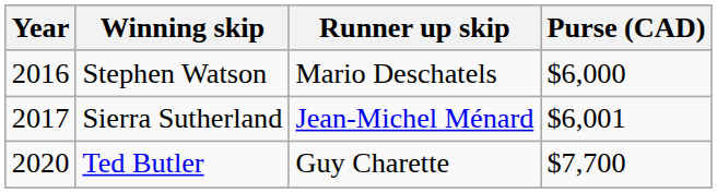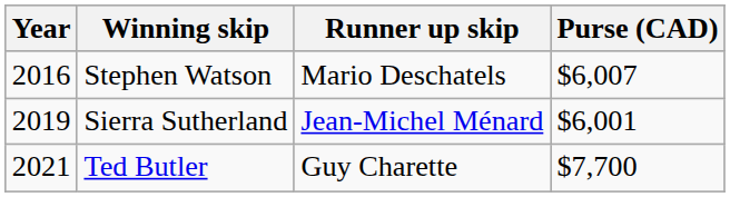 <table class="wikitable">
 <tr>
 <th>Year</th>
 <th>Winning skip</th>
 <th>Runner up skip</th>
 <th>Purse (CAD)</th>
 </tr>
 <tr>
 <td>2016</td>
 <td> Stephen Watson</td>
 <td> Mario Deschatels</td>
-<td>$6,000</td>
+<td>$6,007</td>
 </tr>
 <tr>
-<td>2017</td>
+<td>2019</td>
 <td> Sierra Sutherland</td>
 <td> <a href='#'>Jean-Michel Ménard</a></td>
 <td>$6,001</td>
 </tr>
 <tr>
-<td>2020</td>
+<td>2021</td>
 <td> <a href='#'>Ted Butler</a></td>
 <td> Guy Charette</td>
 <td>$7,700</td>
 </tr>
 </table>
